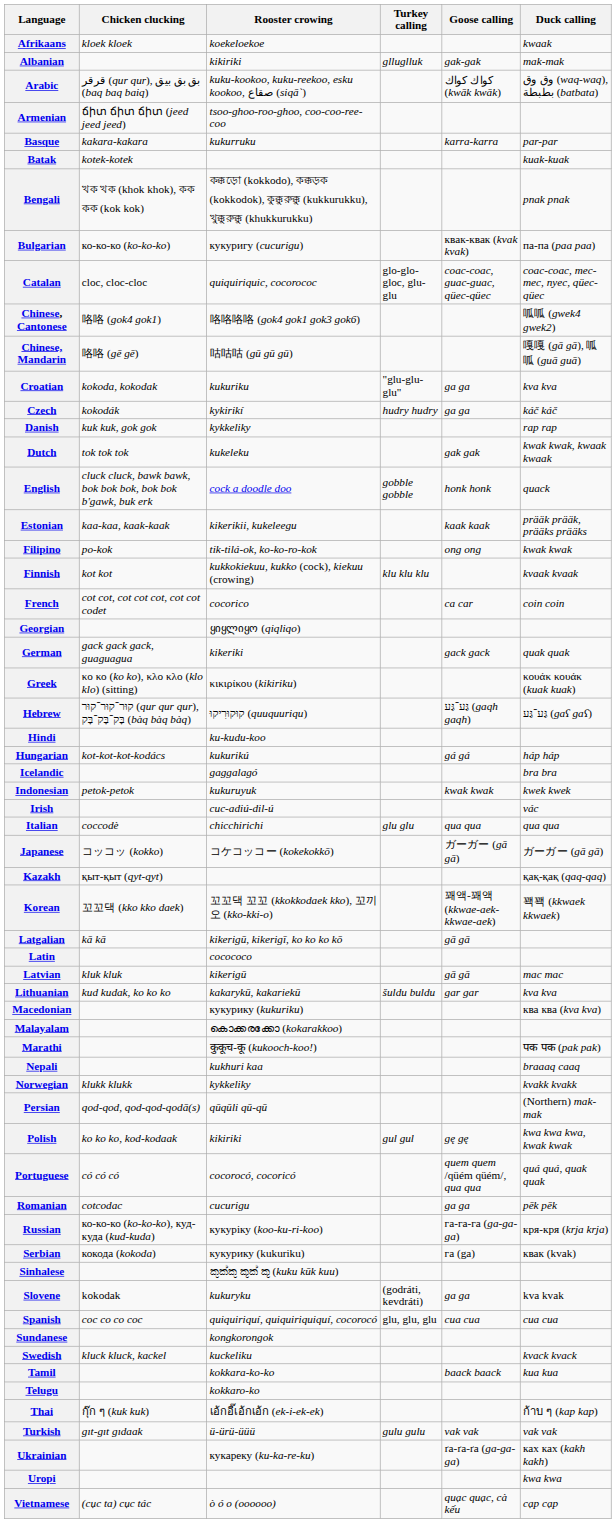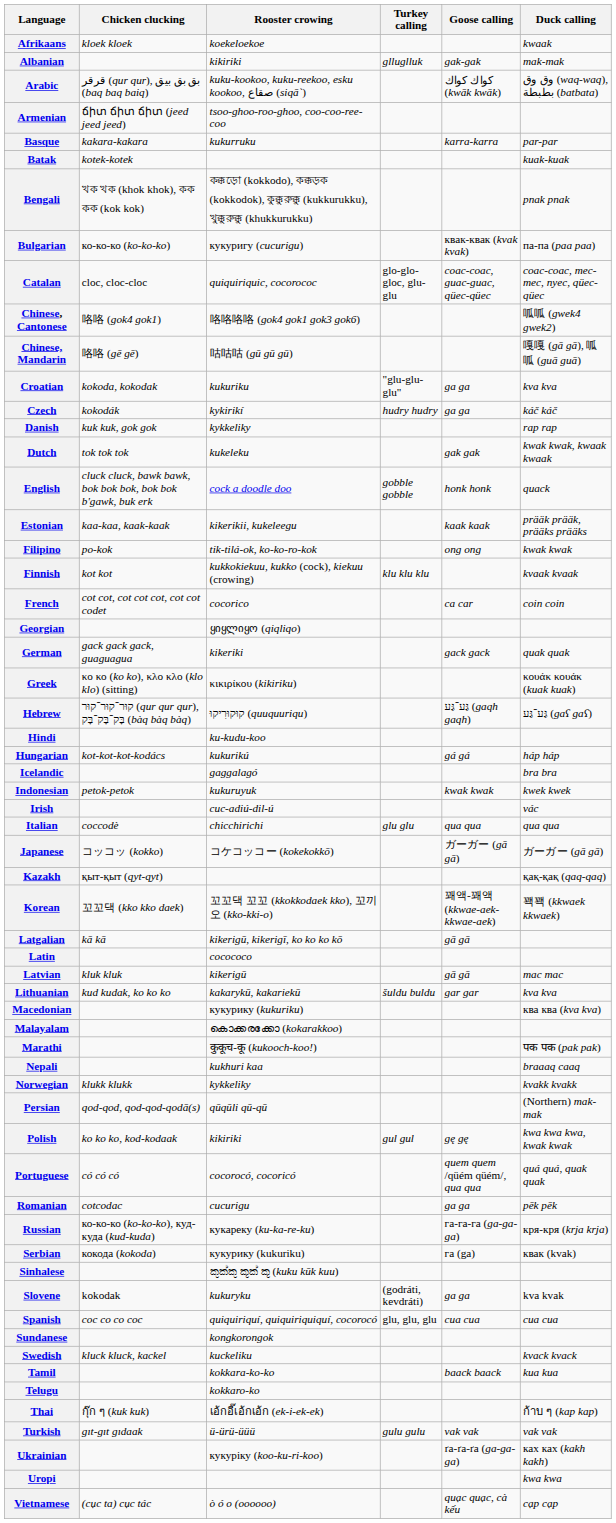 <table class="wikitable">
 <tr>
 <th>Language</th>
 <th>Chicken clucking</th>
 <th>Rooster crowing</th>
 <th>Turkey calling</th>
 <th>Goose calling</th>
 <th>Duck calling</th>
 </tr>
 <tr>
 <th><a href='#'>Afrikaans</a></th>
 <td><em>kloek kloek</em></td>
 <td><em>koekeloekoe</em></td>
 <td></td>
 <td></td>
 <td><em>kwaak</em></td>
 </tr>
 <tr>
 <th><a href='#'>Albanian</a></th>
 <td></td>
 <td><em>kikiriki</em></td>
 <td><em>glluglluk</em></td>
 <td><em>gak-gak</em></td>
 <td><em>mak-mak</em></td>
 </tr>
 <tr>
 <th><a href='#'>Arabic</a></th>
 <td>قرقر (<em>qur qur</em>), بق بق بيق (<em>baq baq baiq</em>)</td>
 <td><em>kuku-kookoo</em>, <em>kuku-reekoo</em>, <em>esku kookoo</em>, صقاع (<em>siqā`</em>)</td>
 <td></td>
 <td>كواك كواك (<em>kwāk kwāk</em>)</td>
 <td>وق وق (<em>waq-waq</em>), بطبطة (<em>batbata</em>)</td>
 </tr>
 <tr>
 <th><a href='#'>Armenian</a></th>
 <td>ճիտ ճիտ ճիտ (<em>jeed jeed jeed</em>)</td>
 <td><em>tsoo-ghoo-roo-ghoo</em>, <em>coo-coo-ree-coo</em></td>
 <td></td>
 <td></td>
 <td></td>
 </tr>
 <tr>
 <th><a href='#'>Basque</a></th>
 <td><em>kakara-kakara</em></td>
 <td><em>kukurruku</em></td>
 <td></td>
 <td><em>karra-karra</em></td>
 <td><em>par-par</em></td>
 </tr>
 <tr>
 <th><a href='#'>Batak</a></th>
 <td><em>kotek-kotek</em></td>
 <td></td>
 <td></td>
 <td></td>
 <td><em>kuak-kuak</em></td>
 </tr>
 <tr>
 <th><a href='#'>Bengali</a></th>
 <td>খক খক (khok khok), কক কক (kok kok)</td>
 <td>কক্কড়ো (kokkodo), কক্কড়ক (kokkodok), কুক্কুরুক্কু (kukkurukku), খুক্কুরুক্কু (khukkurukku)</td>
 <td></td>
 <td></td>
 <td><em>pnak pnak</em></td>
 </tr>
 <tr>
 <th><a href='#'>Bulgarian</a></th>
 <td>ко-ко-ко (<em>ko-ko-ko</em>)</td>
 <td>кукуригу (<em>cucurigu</em>)</td>
 <td></td>
 <td>квак-квак (<em>kvak kvak</em>)</td>
 <td>па-па (<em>paa paa</em>)</td>
 </tr>
 <tr>
 <th><a href='#'>Catalan</a></th>
 <td>cloc, cloc-cloc</td>
 <td><em>quiquiriquic, cocorococ</em></td>
 <td>glo-glo-gloc, glu-glu</td>
 <td><em>coac-coac, guac-guac, qüec-qüec</em></td>
 <td><em>coac-coac</em>, <em>mec-mec</em>, <em>nyec</em>, <em>qüec-qüec</em></td>
 </tr>
 <tr>
 <th><a href='#'>Chinese</a>, <a href='#'>Cantonese</a></th>
 <td>咯咯 (<em>gok4 gok1</em>)</td>
 <td>咯咯咯咯 (<em>gok4 gok1 gok3 gok6</em>)</td>
 <td></td>
 <td></td>
 <td>呱呱 (<em>gwek4 gwek2</em>)</td>
 </tr>
 <tr>
 <th><a href='#'>Chinese, Mandarin</a></th>
 <td>咯咯 (<em>gē gē</em>)</td>
 <td>咕咕咕 (<em>gū gū gū</em>)</td>
 <td></td>
 <td></td>
 <td>嘎嘎 (<em>gā gā</em>), 呱呱 (<em>guā guā</em>)</td>
 </tr>
 <tr>
 <th><a href='#'>Croatian</a></th>
 <td><em>kokoda</em>, <em>kokodak</em></td>
 <td><em>kukuriku</em></td>
 <td>"glu-glu-glu"</td>
 <td><em>ga ga</em></td>
 <td><em>kva kva</em></td>
 </tr>
 <tr>
 <th><a href='#'>Czech</a></th>
 <td><em>kokodák</em></td>
 <td><em>kykirikí</em></td>
 <td><em>hudry hudry</em></td>
 <td><em>ga ga</em></td>
 <td><em>káč káč</em></td>
 </tr>
 <tr>
 <th><a href='#'>Danish</a></th>
 <td><em>kuk kuk</em>, <em>gok gok</em></td>
 <td><em>kykkeliky</em></td>
 <td></td>
 <td></td>
 <td><em>rap rap</em></td>
 </tr>
 <tr>
 <th><a href='#'>Dutch</a></th>
 <td><em>tok tok tok</em></td>
 <td><em>kukeleku</em></td>
 <td></td>
 <td><em>gak gak</em></td>
 <td><em>kwak kwak</em>, <em>kwaak kwaak</em></td>
 </tr>
 <tr>
 <th><a href='#'>English</a></th>
 <td><em>cluck cluck</em>, <em>bawk bawk</em>, <em>bok bok bok</em>, <em>bok bok b'gawk</em>, <em>buk erk</em></td>
 <td><em><a href='#'>cock a doodle doo</a></em></td>
 <td><em>gobble gobble</em></td>
 <td><em>honk honk</em></td>
 <td><em>quack</em></td>
 </tr>
 <tr>
 <th><a href='#'>Estonian</a></th>
 <td><em>kaa-kaa</em>, <em>kaak-kaak</em></td>
 <td><em>kikerikii</em>, <em>kukeleegu</em></td>
 <td></td>
 <td><em>kaak kaak</em></td>
 <td><em>prääk prääk</em>, <em>prääks prääks</em></td>
 </tr>
 <tr>
 <th><a href='#'>Filipino</a></th>
 <td><em>po-kok</em></td>
 <td><em>tik-tilá-ok</em>, <em>ko-ko-ro-kok</em></td>
 <td></td>
 <td><em>ong ong</em></td>
 <td><em>kwak kwak</em></td>
 </tr>
 <tr>
 <th><a href='#'>Finnish</a></th>
 <td><em>kot kot</em></td>
 <td><em>kukkokiekuu</em>, <em>kukko</em> (cock), <em>kiekuu</em> (crowing)</td>
 <td><em>klu klu klu</em></td>
 <td></td>
 <td><em>kvaak kvaak</em></td>
 </tr>
 <tr>
 <th><a href='#'>French</a></th>
 <td><em>cot cot</em>, <em>cot cot cot</em>, <em>cot cot codet</em></td>
 <td><em>cocorico</em></td>
 <td></td>
 <td><em>ca car</em></td>
 <td><em>coin coin</em></td>
 </tr>
 <tr>
 <th><a href='#'>Georgian</a></th>
 <td></td>
 <td>ყიყლიყო (<em>qiqliqo</em>)</td>
 <td></td>
 <td></td>
 <td></td>
 </tr>
 <tr>
 <th><a href='#'>German</a></th>
 <td><em>gack gack gack</em>, <em>guaguagua</em></td>
 <td><em>kikeriki</em></td>
 <td></td>
 <td><em>gack gack</em></td>
 <td><em>quak quak</em></td>
 </tr>
 <tr>
 <th><a href='#'>Greek</a></th>
 <td>κο κο (<em>ko ko</em>), κλο κλο (<em>klo klo</em>) (sitting)</td>
 <td>κικιρίκου (<em>kikiriku</em>)</td>
 <td></td>
 <td></td>
 <td>κουάκ κουάκ (<em>kuak kuak</em>)</td>
 </tr>
 <tr>
 <th><a href='#'>Hebrew</a></th>
 <td>קוּר־קוּר־קוּר (<em>qur qur qur</em>), בָּק־בָּק־בָּק (<em>bàq bàq bàq</em>)</td>
 <td>קוּקוּרִיקוּ (<em>quuquuriqu</em>)</td>
 <td></td>
 <td>גַּע־גַּע (<em>gaqh gaqh</em>)</td>
 <td>גַּע־גַּע (<em>gaʕ gaʕ</em>)</td>
 </tr>
 <tr>
 <th><a href='#'>Hindi</a></th>
 <td></td>
 <td><em>ku-kudu-koo</em></td>
 <td></td>
 <td></td>
 <td></td>
 </tr>
 <tr>
 <th><a href='#'>Hungarian</a></th>
 <td><em>kot-kot-kot-kodács</em></td>
 <td><em>kukurikú</em></td>
 <td></td>
 <td><em>gá gá</em></td>
 <td><em>háp háp</em></td>
 </tr>
 <tr>
 <th><a href='#'>Icelandic</a></th>
 <td></td>
 <td><em>gaggalagó</em></td>
 <td></td>
 <td></td>
 <td><em>bra bra</em></td>
 </tr>
 <tr>
 <th><a href='#'>Indonesian</a></th>
 <td><em>petok-petok</em></td>
 <td><em>kukuruyuk</em></td>
 <td></td>
 <td><em>kwak kwak</em></td>
 <td><em>kwek kwek</em></td>
 </tr>
 <tr>
 <th><a href='#'>Irish</a></th>
 <td></td>
 <td><em>cuc-adiú-dil-ú</em></td>
 <td></td>
 <td></td>
 <td><em>vác</em></td>
 </tr>
 <tr>
 <th><a href='#'>Italian</a></th>
 <td><em>coccodè</em></td>
 <td><em>chicchirichi</em></td>
 <td><em>glu glu</em></td>
 <td><em>qua qua</em></td>
 <td><em>qua qua</em></td>
 </tr>
 <tr>
 <th><a href='#'>Japanese</a></th>
 <td>コッコッ (<em>kokko</em>)</td>
 <td>コケコッコー (<em>kokekokkō</em>)</td>
 <td></td>
 <td>ガーガー (<em>gā gā</em>)</td>
 <td>ガーガー (<em>gā gā</em>)</td>
 </tr>
 <tr>
 <th><a href='#'>Kazakh</a></th>
 <td>қыт-қыт (<em>qyt-qyt</em>)</td>
 <td></td>
 <td></td>
 <td></td>
 <td>қақ-қақ (<em>qaq-qaq</em>)</td>
 </tr>
 <tr>
 <th><a href='#'>Korean</a></th>
 <td>꼬꼬댁 (<em>kko kko daek</em>)</td>
 <td>꼬꼬댁 꼬꼬 (<em>kkokkodaek kko</em>), 꼬끼오 (<em>kko-kki-o</em>)</td>
 <td></td>
 <td>꽤액-꽤액 (<em>kkwae-aek-kkwae-aek</em>)</td>
 <td>꽥꽥 (<em>kkwaek kkwaek</em>)</td>
 </tr>
 <tr>
 <th><a href='#'>Latgalian</a></th>
 <td><em>kā kā</em></td>
 <td><em>kikerigū</em>, <em>kikerigī</em>, <em>ko ko ko kō</em></td>
 <td></td>
 <td><em>gā gā</em></td>
 <td></td>
 </tr>
 <tr>
 <th><a href='#'>Latin</a></th>
 <td></td>
 <td><em>cocococo</em></td>
 <td></td>
 <td></td>
 <td></td>
 </tr>
 <tr>
 <th><a href='#'>Latvian</a></th>
 <td><em>kluk kluk</em></td>
 <td><em>kikerigū</em></td>
 <td></td>
 <td><em>gā gā</em></td>
 <td><em>mac mac</em></td>
 </tr>
 <tr>
 <th><a href='#'>Lithuanian</a></th>
 <td><em>kud kudak</em>, <em>ko ko ko</em></td>
 <td><em>kakarykū</em>, <em>kakariekū</em></td>
 <td><em>šuldu buldu</em></td>
 <td><em>gar gar</em></td>
 <td><em>kva kva</em></td>
 </tr>
 <tr>
 <th><a href='#'>Macedonian</a></th>
 <td></td>
 <td>кукурику (<em>kukuriku</em>)</td>
 <td></td>
 <td></td>
 <td>ква ква (<em>kva kva</em>)</td>
 </tr>
 <tr>
 <th><a href='#'>Malayalam</a></th>
 <td></td>
 <td>കൊക്കരക്കോ (<em>kokarakkoo</em>)</td>
 <td></td>
 <td></td>
 <td></td>
 </tr>
 <tr>
 <th><a href='#'>Marathi</a></th>
 <td></td>
 <td>कुकूच-कू (<em>kukooch-koo!</em>)</td>
 <td></td>
 <td></td>
 <td>पक पक (<em>pak pak</em>)</td>
 </tr>
 <tr>
 <th><a href='#'>Nepali</a></th>
 <td></td>
 <td><em>kukhuri kaa</em></td>
 <td></td>
 <td></td>
 <td><em>braaaq caaq</em></td>
 </tr>
 <tr>
 <th><a href='#'>Norwegian</a></th>
 <td><em>klukk klukk</em></td>
 <td><em>kykkeliky</em></td>
 <td></td>
 <td></td>
 <td><em>kvakk kvakk</em></td>
 </tr>
 <tr>
 <th><a href='#'>Persian</a></th>
 <td><em>qod-qod</em>, <em>qod-qod-qodā(s)</em></td>
 <td><em>qūqūli qū-qū</em></td>
 <td></td>
 <td></td>
 <td>(Northern) <em>mak-mak</em></td>
 </tr>
 <tr>
 <th><a href='#'>Polish</a></th>
 <td><em>ko ko ko</em>, <em>kod-kodaak</em></td>
 <td><em>kikiriki</em></td>
 <td><em>gul gul</em></td>
 <td><em>gę gę</em></td>
 <td><em>kwa kwa kwa</em>, <em>kwak kwak</em></td>
 </tr>
 <tr>
 <th><a href='#'>Portuguese</a></th>
 <td><em>có có có</em></td>
 <td><em>cocorocó</em>, <em>cocoricó</em></td>
 <td></td>
 <td><em>quem quem</em> /qüém qüém/, <em>qua qua</em></td>
 <td><em>quá quá</em>, <em>quak quak</em></td>
 </tr>
 <tr>
 <th><a href='#'>Romanian</a></th>
 <td><em>cotcodac</em></td>
 <td><em>cucurigu</em></td>
 <td></td>
 <td><em>ga ga</em></td>
 <td><em>pēk pēk</em></td>
 </tr>
 <tr>
 <th><a href='#'>Russian</a></th>
 <td>ко-ко-ко (<em>ko-ko-ko</em>), куд-куда (<em>kud-kuda</em>)</td>
-<td>кукуріку (<em>koo-ku-ri-koo</em>)</td>
+<td>кукареку (<em>ku-ka-re-ku</em>)</td>
 <td></td>
 <td>га-га-га (<em>ga-ga-ga</em>)</td>
 <td>кря-кря (<em>krja krja</em>)</td>
 </tr>
 <tr>
 <th><a href='#'>Serbian</a></th>
 <td>кокода (<em>kokoda</em>)</td>
 <td>кукурику (kukuriku)</td>
 <td></td>
 <td>га (ga)</td>
 <td>квак (kvak)</td>
 </tr>
 <tr>
 <th><a href='#'>Sinhalese</a></th>
 <td></td>
 <td>කුක්කු කූක් කූ (<em>kuku kūk kuu</em>)</td>
 <td></td>
 <td></td>
 <td></td>
 </tr>
 <tr>
 <th><a href='#'>Slovene</a></th>
 <td>kokodak</td>
 <td><em>kukuryku</em></td>
 <td>(godráti, kevdráti)</td>
 <td><em>ga ga</em></td>
 <td>kva kvak</td>
 </tr>
 <tr>
 <th><a href='#'>Spanish</a></th>
 <td><em>coc co co coc</em></td>
 <td><em>quiquiriquí</em>, <em>quiquiriquiquí</em>, <em>cocorocó</em></td>
 <td>glu, glu, glu</td>
 <td><em>cua cua</em></td>
 <td><em>cua cua</em></td>
 </tr>
 <tr>
 <th><a href='#'>Sundanese</a></th>
 <td></td>
 <td><em>kongkorongok</em></td>
 <td></td>
 <td></td>
 <td></td>
 </tr>
 <tr>
 <th><a href='#'>Swedish</a></th>
 <td><em>kluck kluck</em>, <em>kackel</em></td>
 <td><em>kuckeliku</em></td>
 <td></td>
 <td></td>
 <td><em>kvack kvack</em></td>
 </tr>
 <tr>
 <th><a href='#'>Tamil</a></th>
 <td></td>
 <td><em>kokkara-ko-ko</em></td>
 <td></td>
 <td><em>baack baack</em></td>
 <td><em>kua kua</em></td>
 </tr>
 <tr>
 <th><a href='#'>Telugu</a></th>
 <td></td>
 <td><em>kokkaro-ko</em></td>
 <td></td>
 <td></td>
 <td></td>
 </tr>
 <tr>
 <th><a href='#'>Thai</a></th>
 <td>กุ๊ก ๆ (<em>kuk kuk</em>)</td>
 <td>เอ้กอี๊เอ้กเอ้ก (<em>ek-i-ek-ek</em>)</td>
 <td></td>
 <td></td>
 <td>ก้าบ ๆ (<em>kap kap</em>)</td>
 </tr>
 <tr>
 <th><a href='#'>Turkish</a></th>
 <td><em>gıt-gıt gıdaak</em></td>
 <td><em>ü-ürü-üüü</em> </td>
 <td><em>gulu gulu</em></td>
 <td><em>vak vak</em></td>
 <td><em>vak vak</em></td>
 </tr>
 <tr>
 <th><a href='#'>Ukrainian</a></th>
 <td></td>
-<td>кукареку (<em>ku-ka-re-ku</em>)</td>
+<td>кукуріку (<em>koo-ku-ri-koo</em>)</td>
 <td></td>
 <td>ґа-ґа-ґа (<em>ga-ga-ga</em>)</td>
 <td>ках ках (<em>kakh kakh</em>)</td>
 </tr>
 <tr>
 <th><a href='#'>Uropi</a></th>
 <td></td>
 <td></td>
 <td></td>
 <td></td>
 <td><em>kwa kwa</em></td>
 </tr>
 <tr>
 <th><a href='#'>Vietnamese</a></th>
 <td><em>(cục ta) cục tác</em></td>
 <td><em>ò ó o (oooooo)</em></td>
 <td></td>
 <td><em>quạc quạc</em>, <em>cà kếu</em></td>
 <td><em>cạp cạp</em></td>
 </tr>
 </table>
